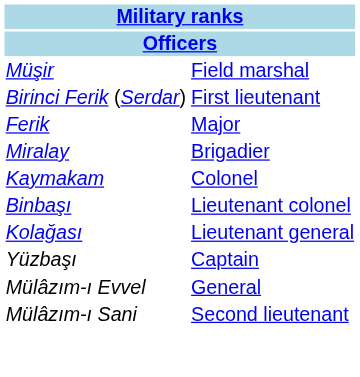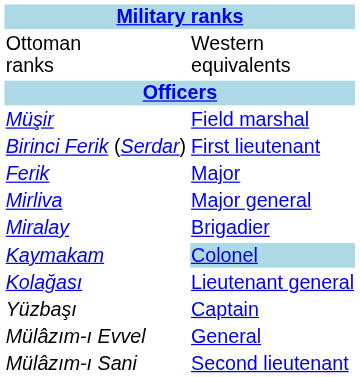 <table>
 <tr>
 <th colspan="2" style="background:lightblue; text-align:center;"><a href='#'>Military ranks</a></th>
+</tr>
+<tr>
+<td>Ottoman<br>ranks</td>
+<td>Western<br>equivalents</td>
 </tr>
 <tr>
 <th colspan="2" style="background:lightblue; text-align:center;"><a href='#'>Officers</a></th>
 </tr>
 <tr>
 <td><em><a href='#'>Müşir</a></em></td>
 <td><a href='#'>Field marshal</a></td>
 </tr>
 <tr>
 <td><em><a href='#'>Birinci Ferik</a></em> (<em><a href='#'>Serdar</a></em>)</td>
 <td><a href='#'>First lieutenant</a></td>
 </tr>
 <tr>
 <td><em><a href='#'>Ferik</a></em></td>
 <td><a href='#'>Major</a></td>
 </tr>
 <tr>
+<td><em><a href='#'>Mirliva</a></em></td>
+<td><a href='#'>Major general</a></td>
+</tr>
+<tr>
 <td><em><a href='#'>Miralay</a></em></td>
 <td><a href='#'>Brigadier</a></td>
 </tr>
 <tr>
 <td><em><a href='#'>Kaymakam</a></em></td>
-<td><a href='#'>Colonel</a></td>
-</tr>
-<tr>
-<td><em><a href='#'>Binbaşı</a></em></td>
-<td><a href='#'>Lieutenant colonel</a></td>
+<td style="background: lightblue;"><a href='#'>Colonel</a></td>
 </tr>
 <tr>
 <td><em><a href='#'>Kolağası</a></em></td>
 <td><a href='#'>Lieutenant general</a></td>
 </tr>
 <tr>
 <td><em>Yüzbaşı</em></td>
 <td><a href='#'>Captain</a></td>
 </tr>
 <tr>
 <td><em>Mülâzım-ı Evvel</em></td>
 <td><a href='#'>General</a></td>
 </tr>
 <tr>
 <td><em>Mülâzım-ı Sani</em></td>
 <td><a href='#'>Second lieutenant</a></td>
 </tr>
 </table>
